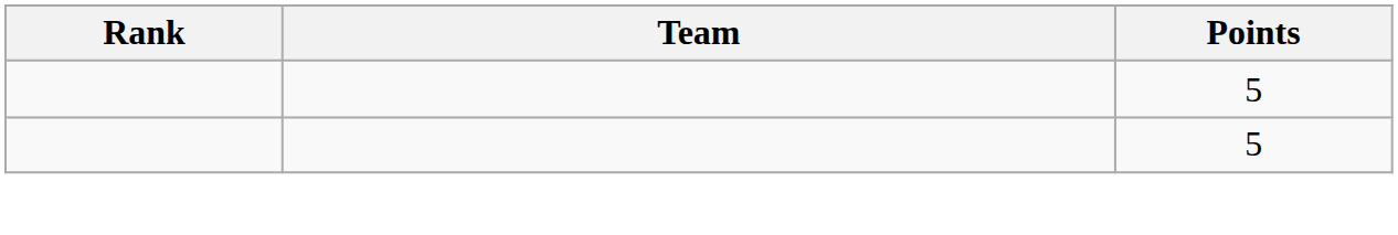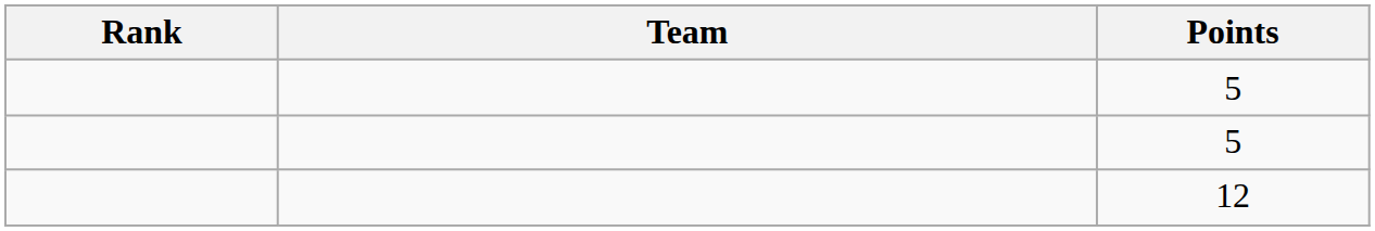 <table class="wikitable" width=50%>
 <tr>
 </tr>
 <tr>
 <th width=10%>Rank</th>
 <th width=30%>Team</th>
 <th width=10%>Points</th>
 </tr>
 <tr align="center">
 <td></td>
 <td align="left"></td>
 <td>5</td>
 </tr>
 <tr align="center">
 <td></td>
 <td align="left"></td>
 <td>5</td>
 </tr>
+<tr align="center">
+<td></td>
+<td align="left"></td>
+<td>12</td>
+</tr>
 </table>
